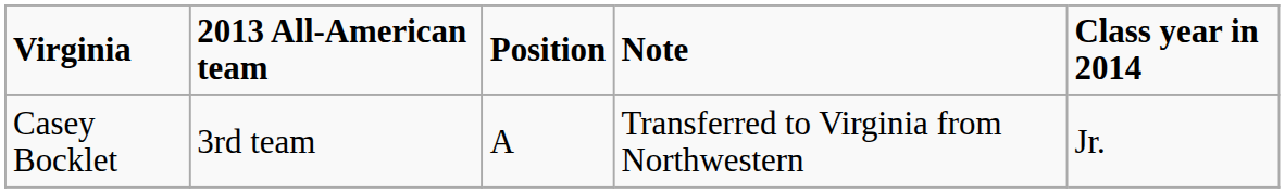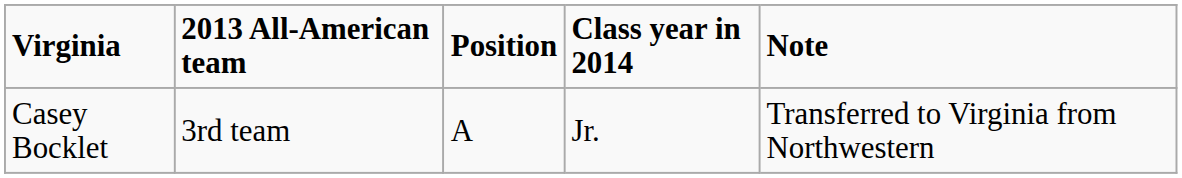 <table class="wikitable">
 <tr style="text-align:left;">
 <td><strong>Virginia</strong></td>
 <td><strong>2013 All-American team</strong></td>
 <td><strong>Position</strong></td>
+<td><strong>Class year in 2014</strong></td>
 <td><strong>Note</strong></td>
-<td><strong>Class year in 2014</strong></td>
 </tr>
 <tr style="text-align:left;">
 <td>Casey Bocklet</td>
 <td>3rd team</td>
 <td>A</td>
+<td>Jr.</td>
 <td>Transferred to Virginia from Northwestern</td>
-<td>Jr.</td>
 </tr>
 </table>
